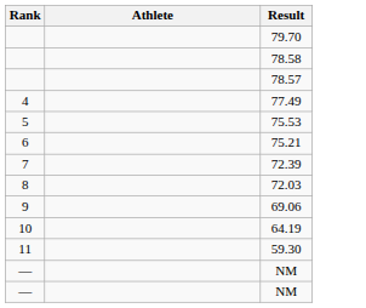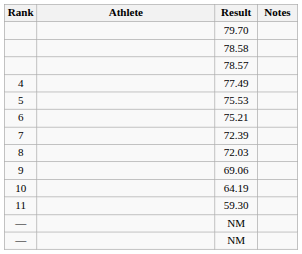 <table class="wikitable" style="text-align:center">
 <tr>
 <th width=40>Rank</th>
 <th width=250>Athlete</th>
 <th width=55>Result</th>
+<th width=50>Notes</th>
 </tr>
 <tr>
 <td></td>
 <td align=left></td>
 <td>79.70</td>
+<td></td>
 </tr>
 <tr>
 <td></td>
 <td align=left></td>
 <td>78.58</td>
+<td></td>
 </tr>
 <tr>
 <td></td>
 <td align=left></td>
 <td>78.57</td>
+<td></td>
 </tr>
 <tr>
 <td>4</td>
 <td align=left></td>
 <td>77.49</td>
+<td></td>
 </tr>
 <tr>
 <td>5</td>
 <td align=left></td>
 <td>75.53</td>
+<td></td>
 </tr>
 <tr>
 <td>6</td>
 <td align=left></td>
 <td>75.21</td>
+<td></td>
 </tr>
 <tr>
 <td>7</td>
 <td align=left></td>
 <td>72.39</td>
+<td></td>
 </tr>
 <tr>
 <td>8</td>
 <td align=left></td>
 <td>72.03</td>
+<td></td>
 </tr>
 <tr>
 <td>9</td>
 <td align=left></td>
 <td>69.06</td>
+<td></td>
 </tr>
 <tr>
 <td>10</td>
 <td align=left></td>
 <td>64.19</td>
+<td></td>
 </tr>
 <tr>
 <td>11</td>
 <td align=left></td>
 <td>59.30</td>
+<td></td>
 </tr>
 <tr>
 <td>—</td>
 <td align=left></td>
 <td>NM</td>
+<td></td>
 </tr>
 <tr>
 <td>—</td>
 <td align=left></td>
 <td>NM</td>
+<td></td>
 </tr>
 </table>
